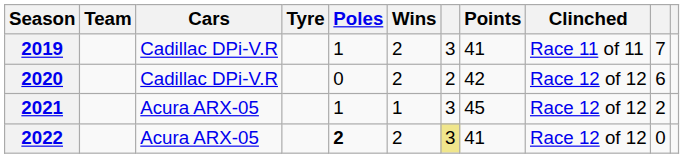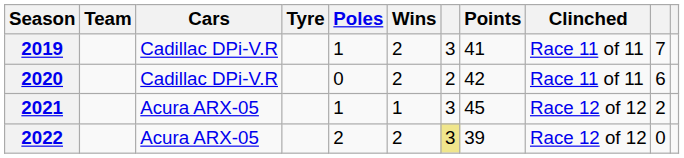 <table class="wikitable">
 <tr>
 <th>Season</th>
 <th>Team</th>
 <th>Cars</th>
 <th>Tyre</th>
 <th><a href='#'>Poles</a></th>
 <th>Wins</th>
 <th></th>
 <th>Points</th>
 <th>Clinched</th>
 <th></th>
 <th></th>
 </tr>
 <tr>
 <th><a href='#'>2019</a></th>
 <td></td>
 <td><a href='#'>Cadillac DPi-V.R</a></td>
 <td></td>
 <td>1</td>
 <td>2</td>
 <td>3</td>
 <td>41</td>
 <td><a href='#'>Race 11</a> of 11</td>
 <td>7</td>
 <td></td>
 </tr>
 <tr>
 <th><a href='#'>2020</a></th>
 <td></td>
 <td><a href='#'>Cadillac DPi-V.R</a></td>
 <td></td>
 <td>0</td>
 <td>2</td>
 <td>2</td>
 <td>42</td>
-<td><a href='#'>Race 12</a> of 12</td>
+<td><a href='#'>Race 11</a> of 11</td>
 <td>6</td>
 <td></td>
 </tr>
 <tr>
 <th><a href='#'>2021</a></th>
 <td></td>
 <td><a href='#'>Acura ARX-05</a></td>
 <td></td>
 <td>1</td>
 <td>1</td>
 <td>3</td>
 <td>45</td>
 <td><a href='#'>Race 12</a> of 12</td>
 <td>2</td>
 <td></td>
 </tr>
 <tr>
 <th><a href='#'>2022</a></th>
 <td></td>
 <td><a href='#'>Acura ARX-05</a></td>
 <td></td>
-<td><strong>2</strong></td>
+<td>2</td>
 <td>2</td>
 <td style="background: khaki;">3</td>
-<td>41</td>
+<td>39</td>
 <td><a href='#'>Race 12</a> of 12</td>
 <td>0</td>
 <td></td>
 </tr>
 </table>
